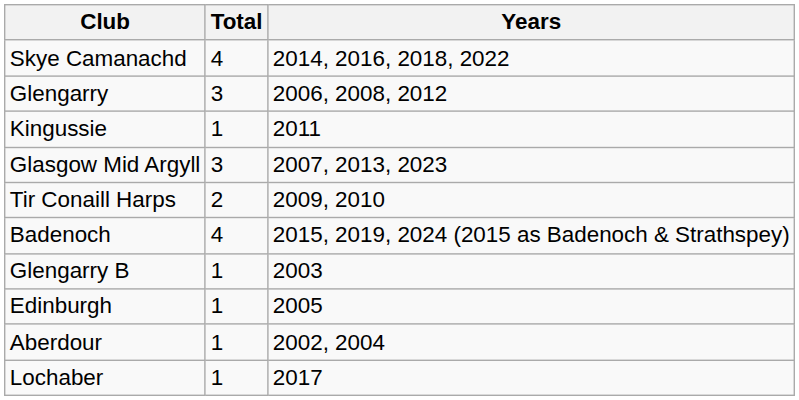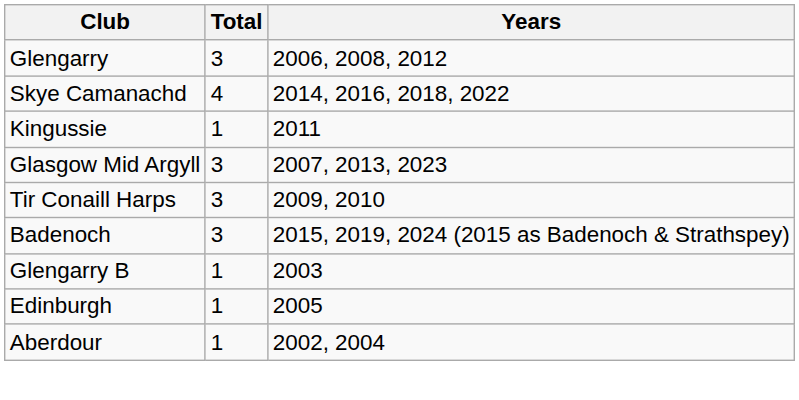 <table class="wikitable sortable">
 <tr>
 <th>Club</th>
 <th>Total</th>
 <th>Years</th>
 </tr>
 <tr>
+<td>Glengarry</td>
+<td>3</td>
+<td>2006, 2008, 2012</td>
+</tr>
+<tr>
 <td>Skye Camanachd</td>
 <td>4</td>
 <td>2014, 2016, 2018, 2022</td>
-</tr>
-<tr>
-<td>Glengarry</td>
-<td>3</td>
-<td>2006, 2008, 2012</td>
 </tr>
 <tr>
 <td>Kingussie</td>
 <td>1</td>
 <td>2011</td>
 </tr>
 <tr>
 <td>Glasgow Mid Argyll</td>
 <td>3</td>
 <td>2007, 2013, 2023</td>
 </tr>
 <tr>
 <td>Tir Conaill Harps</td>
-<td>2</td>
+<td>3</td>
 <td>2009, 2010</td>
 </tr>
 <tr>
 <td>Badenoch</td>
-<td>4</td>
+<td>3</td>
 <td>2015, 2019, 2024 (2015 as Badenoch & Strathspey)</td>
 </tr>
 <tr>
 <td>Glengarry B</td>
 <td>1</td>
 <td>2003</td>
 </tr>
 <tr>
 <td>Edinburgh</td>
 <td>1</td>
 <td>2005</td>
 </tr>
 <tr>
 <td>Aberdour</td>
 <td>1</td>
 <td>2002, 2004</td>
 </tr>
-<tr>
-<td>Lochaber</td>
-<td>1</td>
-<td>2017</td>
-</tr>
 </table>
